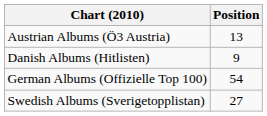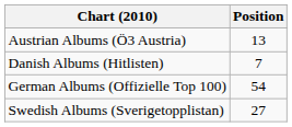 <table class="wikitable sortable plainrowheaders">
 <tr>
 <th scope="col">Chart (2010)</th>
 <th scope="col">Position</th>
 </tr>
 <tr>
 <td>Austrian Albums (Ö3 Austria)</td>
 <td style="text-align:center;">13</td>
 </tr>
 <tr>
 <td>Danish Albums (Hitlisten)</td>
-<td style="text-align:center;">9</td>
+<td style="text-align:center;">7</td>
 </tr>
 <tr>
 <td>German Albums (Offizielle Top 100)</td>
 <td style="text-align:center;">54</td>
 </tr>
 <tr>
 <td>Swedish Albums (Sverigetopplistan)</td>
 <td style="text-align:center;">27</td>
 </tr>
 </table>
